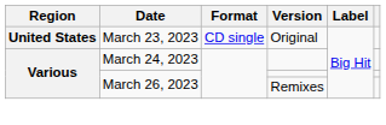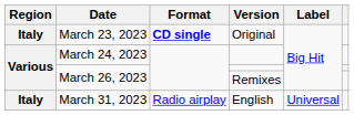 <table class="wikitable plainrowheaders">
 <tr>
 <th scope="col">Region</th>
 <th scope="col">Date</th>
 <th scope="col">Format</th>
 <th scope="col">Version</th>
 <th scope="col">Label</th>
 <th scope="col"></th>
 </tr>
 <tr>
-<th scope="row">United States</th>
+<th scope="row">Italy</th>
 <td>March 23, 2023</td>
-<td><a href='#'>CD single</a></td>
+<td><strong><a href='#'>CD single</a></strong></td>
 <td>Original</td>
 <td rowspan="4"><a href='#'>Big Hit</a></td>
 <td style="text-align:center"></td>
 </tr>
 <tr>
 <th scope="row" rowspan="3">Various</th>
 <td>March 24, 2023</td>
 <td rowspan="3"></td>
 <td></td>
 <td style="text-align:center"></td>
 </tr>
 <tr>
 <td rowspan="2">March 26, 2023</td>
 <td></td>
 <td style="text-align:center"></td>
 </tr>
 <tr>
 <td>Remixes</td>
 <td style="text-align:center"></td>
 </tr>
+<tr>
+<th scope="row">Italy</th>
+<td>March 31, 2023</td>
+<td><a href='#'>Radio airplay</a></td>
+<td>English</td>
+<td><a href='#'>Universal</a></td>
+<td style="text-align:center"></td>
+</tr>
 </table>
